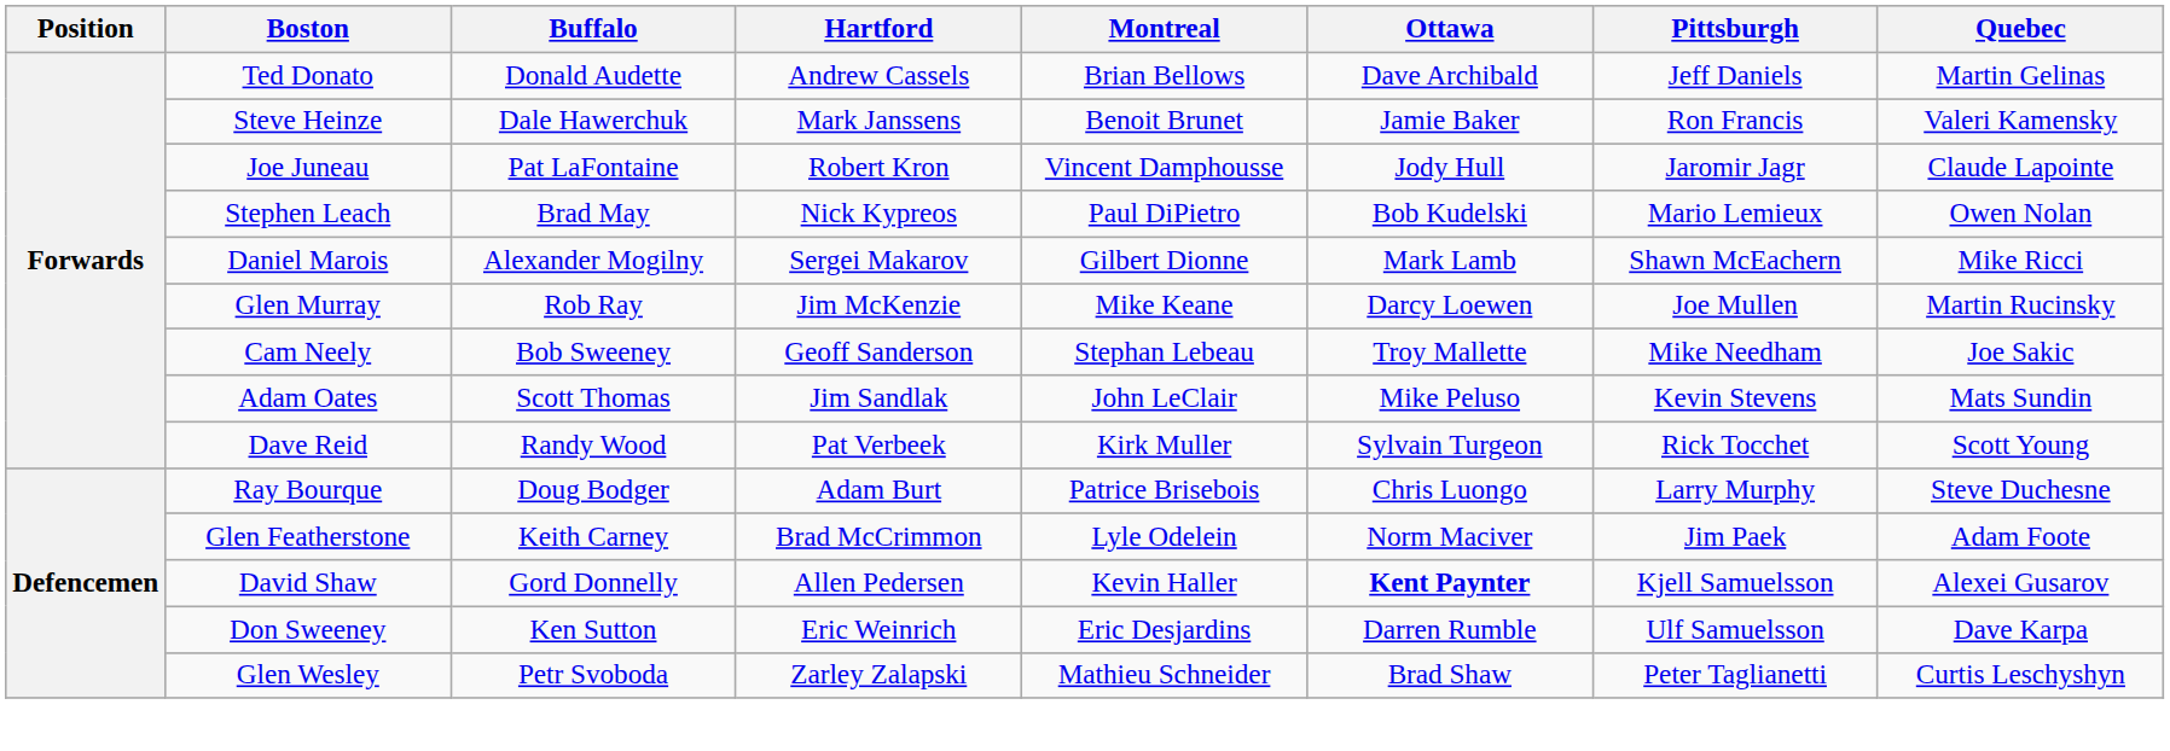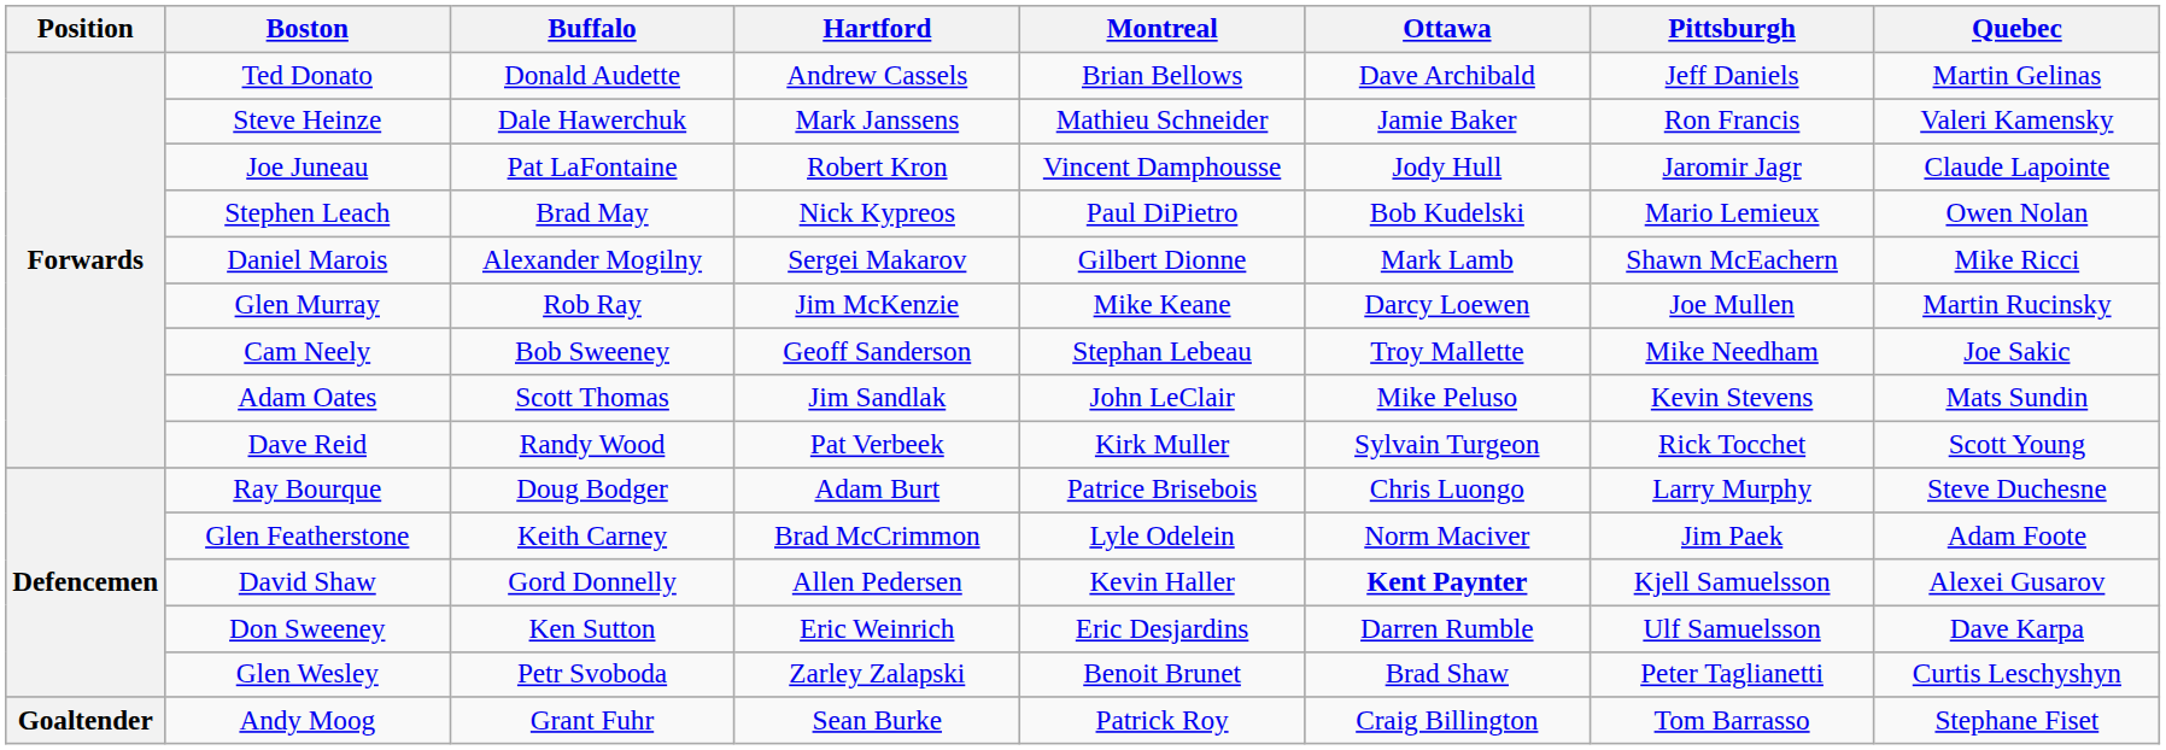 <table class="wikitable" style="font-size:90%;text-align:center;">
 <tr>
 <th scope=col>Position</th>
 <th scope=col width="140"><a href='#'>Boston</a></th>
 <th scope=col width="140"><a href='#'>Buffalo</a></th>
 <th scope=col width="140"><a href='#'>Hartford</a></th>
 <th scope=col width="140"><a href='#'>Montreal</a></th>
 <th scope=col width="140"><a href='#'>Ottawa</a></th>
 <th scope=col width="140"><a href='#'>Pittsburgh</a></th>
 <th scope=col width="140"><a href='#'>Quebec</a></th>
 </tr>
 <tr>
 <th scope="row" rowspan="9">Forwards</th>
 <td><a href='#'>Ted Donato</a></td>
 <td><a href='#'>Donald Audette</a></td>
 <td><a href='#'>Andrew Cassels</a></td>
 <td><a href='#'>Brian Bellows</a></td>
 <td><a href='#'>Dave Archibald</a></td>
 <td><a href='#'>Jeff Daniels</a></td>
 <td><a href='#'>Martin Gelinas</a></td>
 </tr>
 <tr>
 <td><a href='#'>Steve Heinze</a></td>
 <td><a href='#'>Dale Hawerchuk</a></td>
 <td><a href='#'>Mark Janssens</a></td>
-<td><a href='#'>Benoit Brunet</a></td>
+<td><a href='#'>Mathieu Schneider</a></td>
 <td><a href='#'>Jamie Baker</a></td>
 <td><a href='#'>Ron Francis</a></td>
 <td><a href='#'>Valeri Kamensky</a></td>
 </tr>
 <tr>
 <td><a href='#'>Joe Juneau</a></td>
 <td><a href='#'>Pat LaFontaine</a></td>
 <td><a href='#'>Robert Kron</a></td>
 <td><a href='#'>Vincent Damphousse</a></td>
 <td><a href='#'>Jody Hull</a></td>
 <td><a href='#'>Jaromir Jagr</a></td>
 <td><a href='#'>Claude Lapointe</a></td>
 </tr>
 <tr>
 <td><a href='#'>Stephen Leach</a></td>
 <td><a href='#'>Brad May</a></td>
 <td><a href='#'>Nick Kypreos</a></td>
 <td><a href='#'>Paul DiPietro</a></td>
 <td><a href='#'>Bob Kudelski</a></td>
 <td><a href='#'>Mario Lemieux</a></td>
 <td><a href='#'>Owen Nolan</a></td>
 </tr>
 <tr>
 <td><a href='#'>Daniel Marois</a></td>
 <td><a href='#'>Alexander Mogilny</a></td>
 <td><a href='#'>Sergei Makarov</a></td>
 <td><a href='#'>Gilbert Dionne</a></td>
 <td><a href='#'>Mark Lamb</a></td>
 <td><a href='#'>Shawn McEachern</a></td>
 <td><a href='#'>Mike Ricci</a></td>
 </tr>
 <tr>
 <td><a href='#'>Glen Murray</a></td>
 <td><a href='#'>Rob Ray</a></td>
 <td><a href='#'>Jim McKenzie</a></td>
 <td><a href='#'>Mike Keane</a></td>
 <td><a href='#'>Darcy Loewen</a></td>
 <td><a href='#'>Joe Mullen</a></td>
 <td><a href='#'>Martin Rucinsky</a></td>
 </tr>
 <tr>
 <td><a href='#'>Cam Neely</a></td>
 <td><a href='#'>Bob Sweeney</a></td>
 <td><a href='#'>Geoff Sanderson</a></td>
 <td><a href='#'>Stephan Lebeau</a></td>
 <td><a href='#'>Troy Mallette</a></td>
 <td><a href='#'>Mike Needham</a></td>
 <td><a href='#'>Joe Sakic</a></td>
 </tr>
 <tr>
 <td><a href='#'>Adam Oates</a></td>
 <td><a href='#'>Scott Thomas</a></td>
 <td><a href='#'>Jim Sandlak</a></td>
 <td><a href='#'>John LeClair</a></td>
 <td><a href='#'>Mike Peluso</a></td>
 <td><a href='#'>Kevin Stevens</a></td>
 <td><a href='#'>Mats Sundin</a></td>
 </tr>
 <tr>
 <td><a href='#'>Dave Reid</a></td>
 <td><a href='#'>Randy Wood</a></td>
 <td><a href='#'>Pat Verbeek</a></td>
 <td><a href='#'>Kirk Muller</a></td>
 <td><a href='#'>Sylvain Turgeon</a></td>
 <td><a href='#'>Rick Tocchet</a></td>
 <td><a href='#'>Scott Young</a></td>
 </tr>
 <tr>
 <th scope="row" rowspan="5">Defencemen</th>
 <td><a href='#'>Ray Bourque</a></td>
 <td><a href='#'>Doug Bodger</a></td>
 <td><a href='#'>Adam Burt</a></td>
 <td><a href='#'>Patrice Brisebois</a></td>
 <td><a href='#'>Chris Luongo</a></td>
 <td><a href='#'>Larry Murphy</a></td>
 <td><a href='#'>Steve Duchesne</a></td>
 </tr>
 <tr>
 <td><a href='#'>Glen Featherstone</a></td>
 <td><a href='#'>Keith Carney</a></td>
 <td><a href='#'>Brad McCrimmon</a></td>
 <td><a href='#'>Lyle Odelein</a></td>
 <td><a href='#'>Norm Maciver</a></td>
 <td><a href='#'>Jim Paek</a></td>
 <td><a href='#'>Adam Foote</a></td>
 </tr>
 <tr>
 <td><a href='#'>David Shaw</a></td>
 <td><a href='#'>Gord Donnelly</a></td>
 <td><a href='#'>Allen Pedersen</a></td>
 <td><a href='#'>Kevin Haller</a></td>
 <td><strong><a href='#'>Kent Paynter</a></strong></td>
 <td><a href='#'>Kjell Samuelsson</a></td>
 <td><a href='#'>Alexei Gusarov</a></td>
 </tr>
 <tr>
 <td><a href='#'>Don Sweeney</a></td>
 <td><a href='#'>Ken Sutton</a></td>
 <td><a href='#'>Eric Weinrich</a></td>
 <td><a href='#'>Eric Desjardins</a></td>
 <td><a href='#'>Darren Rumble</a></td>
 <td><a href='#'>Ulf Samuelsson</a></td>
 <td><a href='#'>Dave Karpa</a></td>
 </tr>
 <tr>
 <td><a href='#'>Glen Wesley</a></td>
 <td><a href='#'>Petr Svoboda</a></td>
 <td><a href='#'>Zarley Zalapski</a></td>
-<td><a href='#'>Mathieu Schneider</a></td>
+<td><a href='#'>Benoit Brunet</a></td>
 <td><a href='#'>Brad Shaw</a></td>
 <td><a href='#'>Peter Taglianetti</a></td>
 <td><a href='#'>Curtis Leschyshyn</a></td>
 </tr>
+<tr>
+<th scope="row">Goaltender</th>
+<td><a href='#'>Andy Moog</a></td>
+<td><a href='#'>Grant Fuhr</a></td>
+<td><a href='#'>Sean Burke</a></td>
+<td><a href='#'>Patrick Roy</a></td>
+<td><a href='#'>Craig Billington</a></td>
+<td><a href='#'>Tom Barrasso</a></td>
+<td><a href='#'>Stephane Fiset</a></td>
+</tr>
 </table>
